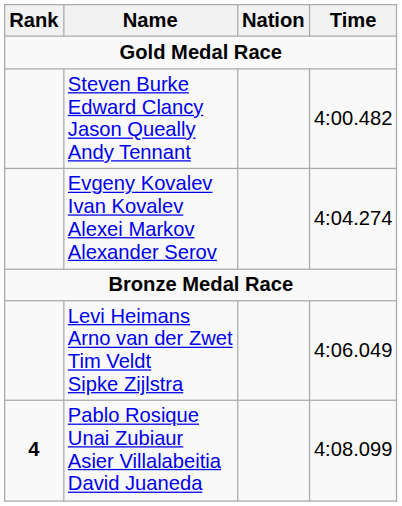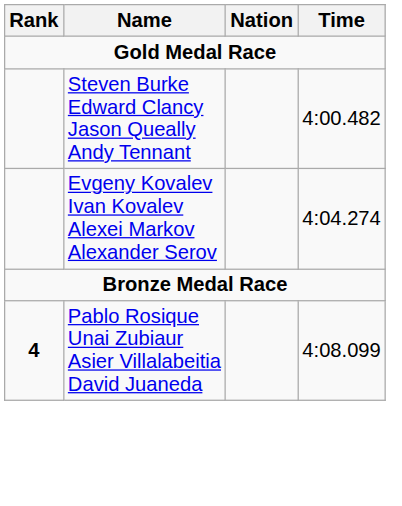 <table class="wikitable" style="text-align:center">
 <tr>
 <th>Rank</th>
 <th>Name</th>
 <th>Nation</th>
 <th>Time</th>
 </tr>
 <tr>
 <td colspan=4><strong>Gold Medal Race</strong></td>
 </tr>
 <tr>
 <td></td>
 <td align=left><a href='#'>Steven Burke</a><br><a href='#'>Edward Clancy</a><br><a href='#'>Jason Queally</a><br><a href='#'>Andy Tennant</a></td>
 <td align=left></td>
 <td>4:00.482</td>
 </tr>
 <tr>
 <td></td>
 <td align=left><a href='#'>Evgeny Kovalev</a><br><a href='#'>Ivan Kovalev</a><br><a href='#'>Alexei Markov</a><br><a href='#'>Alexander Serov</a></td>
 <td align=left></td>
 <td>4:04.274</td>
 </tr>
 <tr>
 <td colspan=4><strong>Bronze Medal Race</strong></td>
 </tr>
 <tr>
-<td></td>
-<td align=left><a href='#'>Levi Heimans</a><br><a href='#'>Arno van der Zwet</a><br><a href='#'>Tim Veldt</a><br><a href='#'>Sipke Zijlstra</a></td>
-<td align=left></td>
-<td>4:06.049</td>
-</tr>
-<tr>
 <td><strong>4</strong></td>
 <td align=left><a href='#'>Pablo Rosique</a><br><a href='#'>Unai Zubiaur</a><br><a href='#'>Asier Villalabeitia</a><br><a href='#'>David Juaneda</a></td>
 <td align=left></td>
 <td>4:08.099</td>
 </tr>
 </table>
